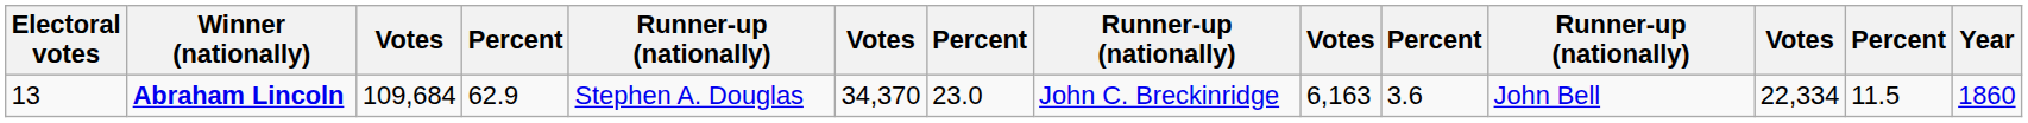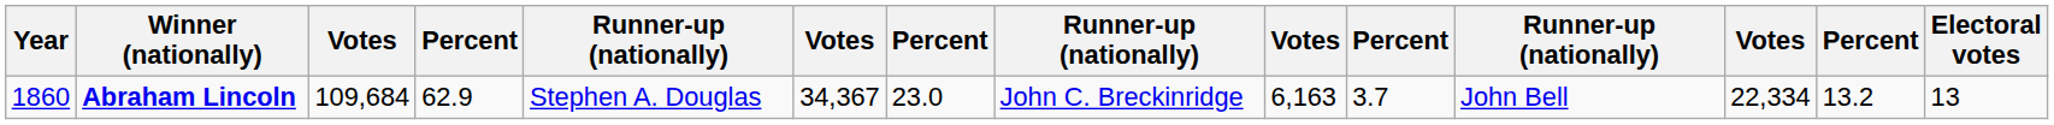 <table class="wikitable sortable">
 <tr>
-<th data-sort-type="number">Electoral<br>votes</th>
+<th data-sort-type="number">Year</th>
 <th>Winner (nationally)</th>
 <th data-sort-type="number">Votes</th>
 <th data-sort-type="number">Percent</th>
 <th>Runner-up (nationally)</th>
 <th data-sort-type="number">Votes</th>
 <th data-sort-type="number">Percent</th>
 <th>Runner-up (nationally)</th>
 <th data-sort-type="number">Votes</th>
 <th data-sort-type="number">Percent</th>
 <th>Runner-up (nationally)</th>
 <th data-sort-type="number">Votes</th>
 <th data-sort-type="number">Percent</th>
-<th data-sort-type="number">Year</th>
+<th data-sort-type="number">Electoral<br>votes</th>
 </tr>
 <tr>
-<td>13</td>
+<td style"text-align:left"><a href='#'>1860</a></td>
 <td><strong><a href='#'>Abraham Lincoln</a></strong></td>
 <td>109,684</td>
 <td>62.9</td>
 <td><a href='#'>Stephen A. Douglas</a></td>
-<td>34,370</td>
+<td>34,367</td>
 <td>23.0</td>
 <td><a href='#'>John C. Breckinridge</a></td>
 <td>6,163</td>
-<td>3.6</td>
+<td>3.7</td>
 <td><a href='#'>John Bell</a></td>
 <td>22,334</td>
-<td>11.5</td>
-<td style"text-align:left"><a href='#'>1860</a></td>
+<td>13.2</td>
+<td>13</td>
 </tr>
 </table>
